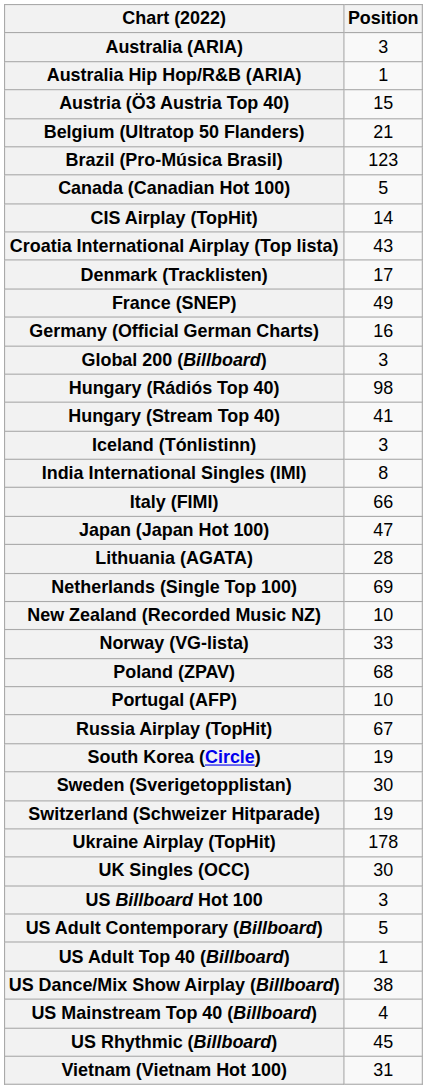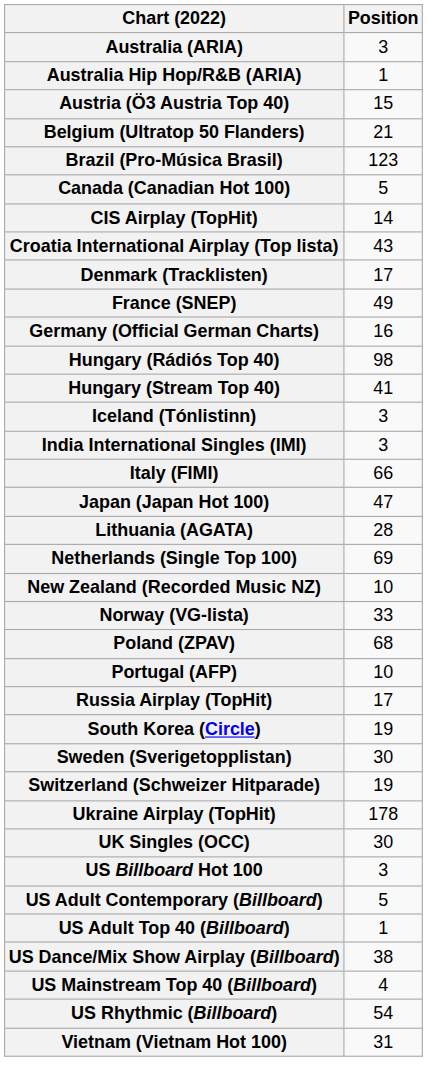 <table class="wikitable sortable plainrowheaders" style="text-align:center">
 <tr>
 <th scope="col">Chart (2022)</th>
 <th scope="col">Position</th>
 </tr>
 <tr>
 <th scope="row">Australia (ARIA)</th>
 <td>3</td>
 </tr>
 <tr>
 <th scope="row">Australia Hip Hop/R&B (ARIA)</th>
 <td>1</td>
 </tr>
 <tr>
 <th scope="row">Austria (Ö3 Austria Top 40)</th>
 <td>15</td>
 </tr>
 <tr>
 <th scope="row">Belgium (Ultratop 50 Flanders)</th>
 <td>21</td>
 </tr>
 <tr>
 <th scope="row">Brazil (Pro-Música Brasil)</th>
 <td>123</td>
 </tr>
 <tr>
 <th scope="row">Canada (Canadian Hot 100)</th>
 <td>5</td>
 </tr>
 <tr>
 <th scope="row">CIS Airplay (TopHit)</th>
 <td>14</td>
 </tr>
 <tr>
 <th scope="row">Croatia International Airplay (Top lista)</th>
 <td>43</td>
 </tr>
 <tr>
 <th scope="row">Denmark (Tracklisten)</th>
 <td>17</td>
 </tr>
 <tr>
 <th scope="row">France (SNEP)</th>
 <td>49</td>
 </tr>
 <tr>
 <th scope="row">Germany (Official German Charts)</th>
 <td>16</td>
 </tr>
 <tr>
-<th scope="row">Global 200 (<em>Billboard</em>)</th>
-<td>3</td>
-</tr>
-<tr>
 <th scope="row">Hungary (Rádiós Top 40)</th>
 <td>98</td>
 </tr>
 <tr>
 <th scope="row">Hungary (Stream Top 40)</th>
 <td>41</td>
 </tr>
 <tr>
 <th scope="row">Iceland (Tónlistinn)</th>
 <td>3</td>
 </tr>
 <tr>
 <th scope="row">India International Singles (IMI)</th>
-<td>8</td>
+<td>3</td>
 </tr>
 <tr>
 <th scope="row">Italy (FIMI)</th>
 <td>66</td>
 </tr>
 <tr>
 <th scope="row">Japan (Japan Hot 100)</th>
 <td>47</td>
 </tr>
 <tr>
 <th scope="row">Lithuania (AGATA)</th>
 <td>28</td>
 </tr>
 <tr>
 <th scope="row">Netherlands (Single Top 100)</th>
 <td>69</td>
 </tr>
 <tr>
 <th scope="row">New Zealand (Recorded Music NZ)</th>
 <td>10</td>
 </tr>
 <tr>
 <th scope="row">Norway (VG-lista)</th>
 <td>33</td>
 </tr>
 <tr>
 <th scope="row">Poland (ZPAV)</th>
 <td>68</td>
 </tr>
 <tr>
 <th scope="row">Portugal (AFP)</th>
 <td>10</td>
 </tr>
 <tr>
 <th scope="row">Russia Airplay (TopHit)</th>
-<td>67</td>
+<td>17</td>
 </tr>
 <tr>
 <th scope="row">South Korea (<a href='#'>Circle</a>)</th>
 <td>19</td>
 </tr>
 <tr>
 <th scope="row">Sweden (Sverigetopplistan)</th>
 <td>30</td>
 </tr>
 <tr>
 <th scope="row">Switzerland (Schweizer Hitparade)</th>
 <td>19</td>
 </tr>
 <tr>
 <th scope="row">Ukraine Airplay (TopHit)</th>
 <td>178</td>
 </tr>
 <tr>
 <th scope="row">UK Singles (OCC)</th>
 <td>30</td>
 </tr>
 <tr>
 <th scope="row">US <em>Billboard</em> Hot 100</th>
 <td>3</td>
 </tr>
 <tr>
 <th scope="row">US Adult Contemporary (<em>Billboard</em>)</th>
 <td>5</td>
 </tr>
 <tr>
 <th scope="row">US Adult Top 40 (<em>Billboard</em>)</th>
 <td>1</td>
 </tr>
 <tr>
 <th scope="row">US Dance/Mix Show Airplay (<em>Billboard</em>)</th>
 <td>38</td>
 </tr>
 <tr>
 <th scope="row">US Mainstream Top 40 (<em>Billboard</em>)</th>
 <td>4</td>
 </tr>
 <tr>
 <th scope="row">US Rhythmic (<em>Billboard</em>)</th>
-<td>45</td>
+<td>54</td>
 </tr>
 <tr>
 <th scope="row">Vietnam (Vietnam Hot 100)</th>
 <td>31</td>
 </tr>
 </table>
